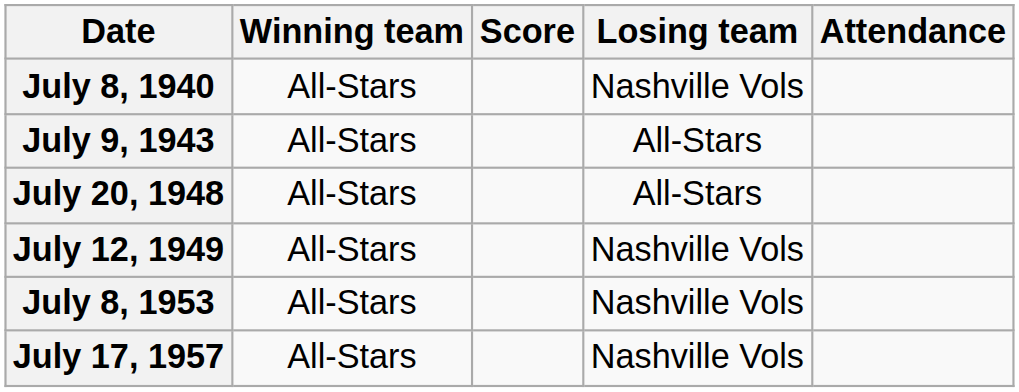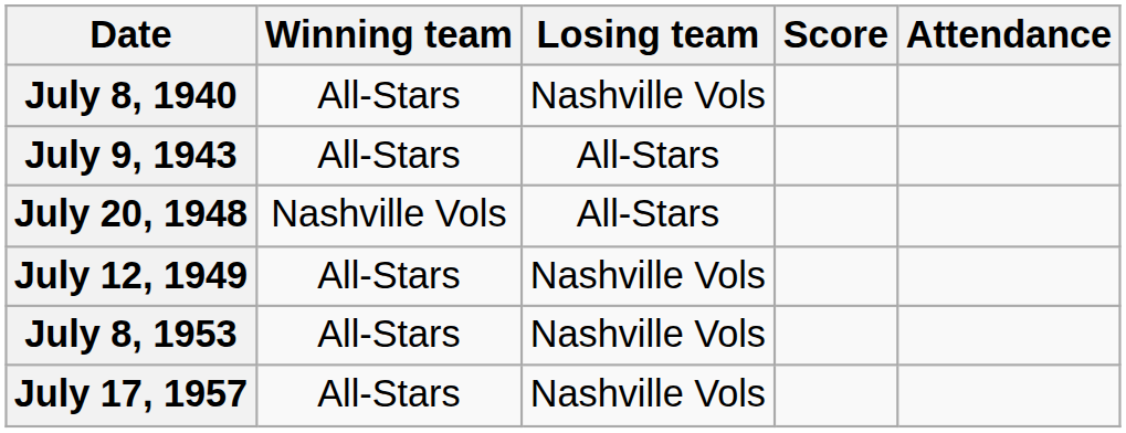 <table class="wikitable plainrowheaders" style="margin: 1em auto 1em auto; text-align:center;">
 <tr>
 <th scope="col">Date</th>
 <th scope="col">Winning team</th>
+<th scope="col">Losing team</th>
 <th scope="col">Score</th>
-<th scope="col">Losing team</th>
 <th scope="col">Attendance</th>
 </tr>
 <tr>
 <th scope="row" style="text-align:center">July 8, 1940</th>
 <td>All-Stars</td>
+<td>Nashville Vols</td>
 <td></td>
-<td>Nashville Vols</td>
 <td></td>
 </tr>
 <tr>
 <th scope="row" style="text-align:center">July 9, 1943</th>
 <td>All-Stars</td>
+<td>All-Stars</td>
 <td></td>
-<td>All-Stars</td>
 <td></td>
 </tr>
 <tr>
 <th scope="row" style="text-align:center">July 20, 1948</th>
+<td>Nashville Vols</td>
 <td>All-Stars</td>
 <td></td>
-<td>All-Stars</td>
 <td></td>
 </tr>
 <tr>
 <th scope="row" style="text-align:center">July 12, 1949</th>
 <td>All-Stars</td>
+<td>Nashville Vols</td>
 <td></td>
-<td>Nashville Vols</td>
 <td></td>
 </tr>
 <tr>
 <th scope="row" style="text-align:center">July 8, 1953</th>
 <td>All-Stars</td>
+<td>Nashville Vols</td>
 <td></td>
-<td>Nashville Vols</td>
 <td></td>
 </tr>
 <tr>
 <th scope="row" style="text-align:center">July 17, 1957</th>
 <td>All-Stars</td>
+<td>Nashville Vols</td>
 <td></td>
-<td>Nashville Vols</td>
 <td></td>
 </tr>
 </table>
